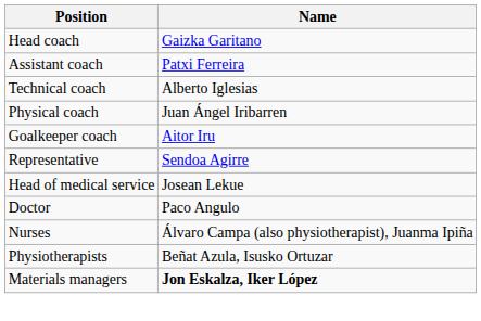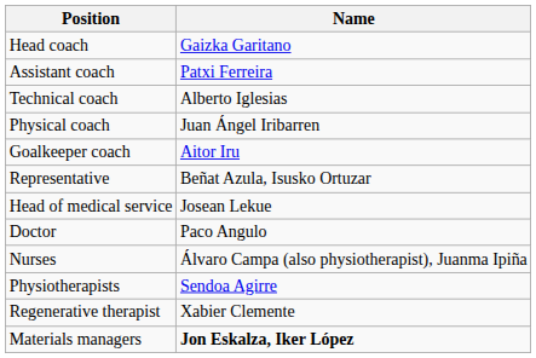 <table class=wikitable>
 <tr>
 <th>Position</th>
 <th>Name</th>
 </tr>
 <tr>
 <td>Head coach</td>
 <td><a href='#'>Gaizka Garitano</a></td>
 </tr>
 <tr>
 <td>Assistant coach</td>
 <td><a href='#'>Patxi Ferreira</a></td>
 </tr>
 <tr>
 <td>Technical coach</td>
 <td>Alberto Iglesias</td>
 </tr>
 <tr>
 <td>Physical coach</td>
 <td>Juan Ángel Iribarren</td>
 </tr>
 <tr>
 <td>Goalkeeper coach</td>
 <td><a href='#'>Aitor Iru</a></td>
 </tr>
 <tr>
 <td>Representative</td>
-<td><a href='#'>Sendoa Agirre</a></td>
+<td>Beñat Azula, Isusko Ortuzar</td>
 </tr>
 <tr>
 <td>Head of medical service</td>
 <td>Josean Lekue</td>
 </tr>
 <tr>
 <td>Doctor</td>
 <td>Paco Angulo</td>
 </tr>
 <tr>
 <td>Nurses</td>
 <td>Álvaro Campa (also physiotherapist), Juanma Ipiña</td>
 </tr>
 <tr>
 <td>Physiotherapists</td>
-<td>Beñat Azula, Isusko Ortuzar</td>
+<td><a href='#'>Sendoa Agirre</a></td>
+</tr>
+<tr>
+<td>Regenerative therapist</td>
+<td>Xabier Clemente</td>
 </tr>
 <tr>
 <td>Materials managers</td>
 <td><strong>Jon Eskalza, Iker López</strong></td>
 </tr>
 </table>
